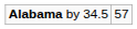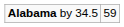 <table class="wikitable" style="margin-left: auto; margin-right: auto; border: none;">
 <tr align="center">
 </tr>
 <tr align="center">
 <td><strong>Alabama</strong> by 34.5</td>
-<td>57</td>
+<td>59</td>
 </tr>
 </table>
